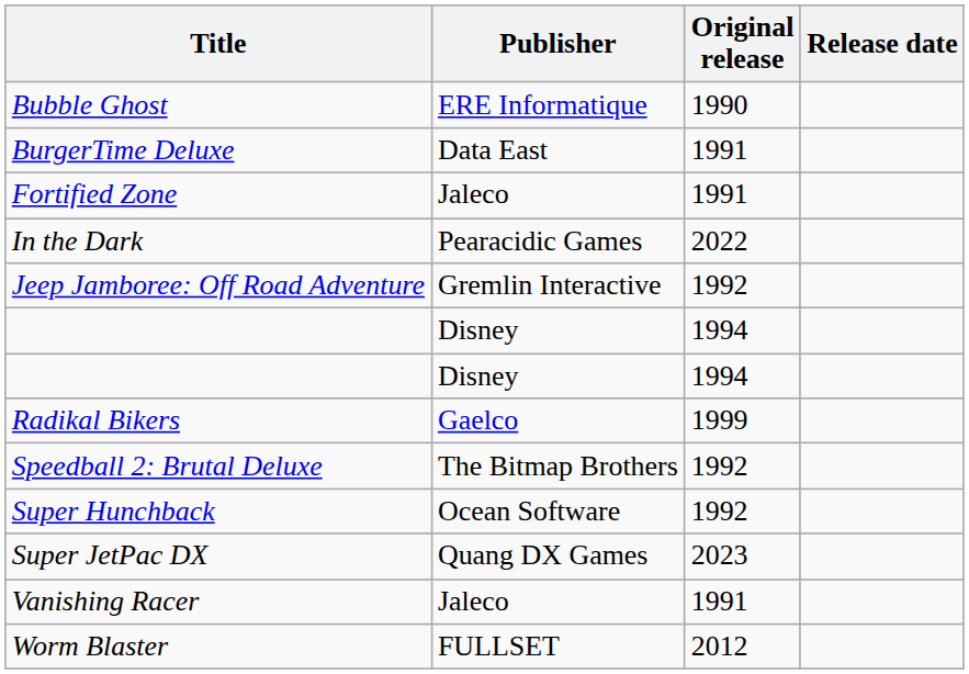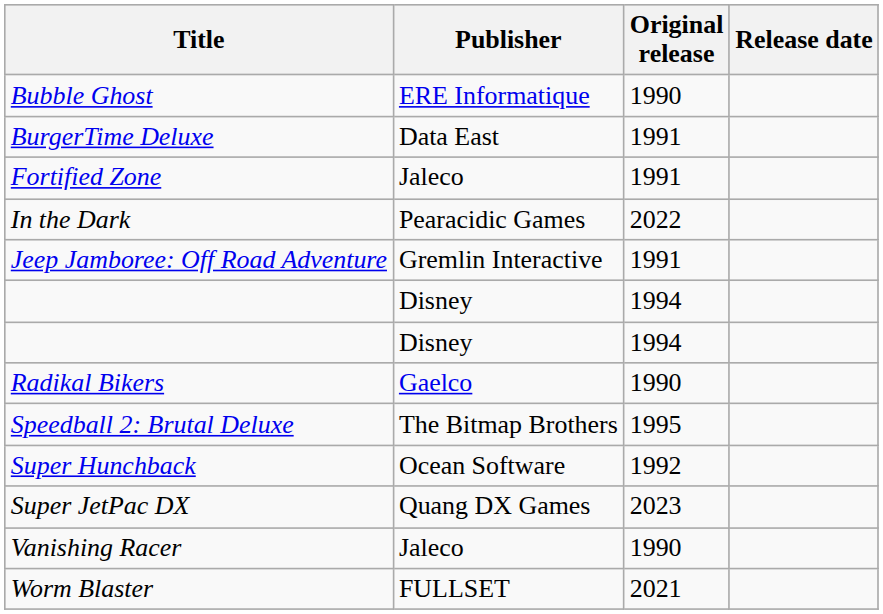 <table class="wikitable sortable" width="auto">
 <tr>
 <th>Title</th>
 <th>Publisher</th>
 <th>Original<br>release</th>
 <th>Release date</th>
 </tr>
 <tr>
 <td><em><a href='#'>Bubble Ghost</a></em></td>
 <td><a href='#'>ERE Informatique</a></td>
 <td>1990</td>
 <td></td>
 </tr>
 <tr>
 <td><em><a href='#'>BurgerTime Deluxe</a></em></td>
 <td>Data East</td>
 <td>1991</td>
 <td></td>
 </tr>
 <tr>
 <td><em><a href='#'>Fortified Zone</a></em></td>
 <td>Jaleco</td>
 <td>1991</td>
 <td></td>
 </tr>
 <tr>
 <td><em>In the Dark</em></td>
 <td>Pearacidic Games</td>
 <td>2022</td>
 <td></td>
 </tr>
 <tr>
 <td><em><a href='#'>Jeep Jamboree: Off Road Adventure</a></em></td>
 <td>Gremlin Interactive</td>
-<td>1992</td>
+<td>1991</td>
 <td></td>
 </tr>
 <tr>
 <td></td>
 <td>Disney</td>
 <td>1994</td>
 <td></td>
 </tr>
 <tr>
 <td></td>
 <td>Disney</td>
 <td>1994</td>
 <td></td>
 </tr>
 <tr>
 <td><em><a href='#'>Radikal Bikers</a></em></td>
 <td><a href='#'>Gaelco</a></td>
-<td>1999</td>
+<td>1990</td>
 <td></td>
 </tr>
 <tr>
 <td><em><a href='#'>Speedball 2: Brutal Deluxe</a></em></td>
 <td>The Bitmap Brothers</td>
-<td>1992</td>
+<td>1995</td>
 <td></td>
 </tr>
 <tr>
 <td><em><a href='#'>Super Hunchback</a></em></td>
 <td>Ocean Software</td>
 <td>1992</td>
 <td></td>
 </tr>
 <tr>
 <td><em>Super JetPac DX</em></td>
 <td>Quang DX Games</td>
 <td>2023</td>
 <td></td>
 </tr>
 <tr>
 <td><em>Vanishing Racer</em></td>
 <td>Jaleco</td>
-<td>1991</td>
+<td>1990</td>
 <td></td>
 </tr>
 <tr>
 <td><em>Worm Blaster</em></td>
 <td>FULLSET</td>
-<td>2012</td>
+<td>2021</td>
 <td></td>
 </tr>
 </table>
